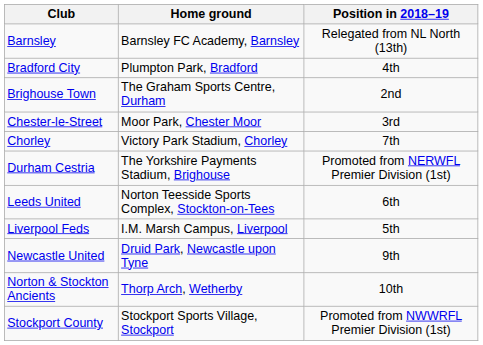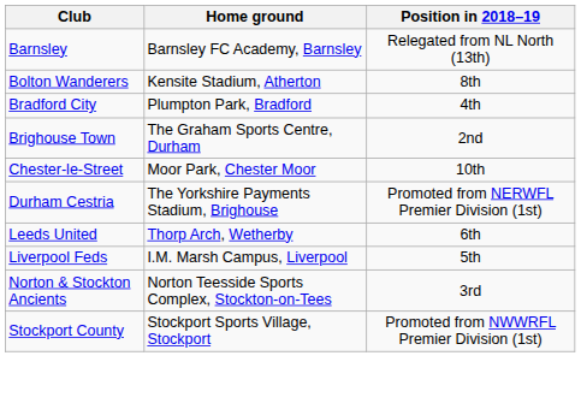 <table class="wikitable" style="text-align:center;">
 <tr>
 <th>Club</th>
 <th>Home ground</th>
 <th>Position in <a href='#'>2018–19</a></th>
 </tr>
 <tr>
 <td style="text-align:left;"><a href='#'>Barnsley</a></td>
 <td style="text-align:left;">Barnsley FC Academy, <a href='#'>Barnsley</a></td>
 <td>Relegated from NL North (13th)</td>
+</tr>
+<tr>
+<td style="text-align:left;"><a href='#'>Bolton Wanderers</a></td>
+<td style="text-align:left;">Kensite Stadium, <a href='#'>Atherton</a></td>
+<td>8th</td>
 </tr>
 <tr>
 <td style="text-align:left;"><a href='#'>Bradford City</a></td>
 <td style="text-align:left;">Plumpton Park, <a href='#'>Bradford</a></td>
 <td>4th</td>
 </tr>
 <tr>
 <td style="text-align:left;"><a href='#'>Brighouse Town</a></td>
 <td style="text-align:left;">The Graham Sports Centre, <a href='#'>Durham</a></td>
 <td>2nd</td>
 </tr>
 <tr>
 <td style="text-align:left;"><a href='#'>Chester-le-Street</a></td>
 <td style="text-align:left;">Moor Park, <a href='#'>Chester Moor</a></td>
-<td>3rd</td>
-</tr>
-<tr>
-<td style="text-align:left;"><a href='#'>Chorley</a></td>
-<td style="text-align:left;">Victory Park Stadium, <a href='#'>Chorley</a></td>
-<td>7th</td>
+<td>10th</td>
 </tr>
 <tr>
 <td style="text-align:left;"><a href='#'>Durham Cestria</a></td>
 <td style="text-align:left;">The Yorkshire Payments Stadium, <a href='#'>Brighouse</a></td>
 <td>Promoted from <a href='#'>NERWFL</a> Premier Division (1st)</td>
 </tr>
 <tr>
 <td style="text-align:left;"><a href='#'>Leeds United</a></td>
-<td style="text-align:left;">Norton Teesside Sports Complex, <a href='#'>Stockton-on-Tees</a></td>
+<td style="text-align:left;"><a href='#'>Thorp Arch</a>, <a href='#'>Wetherby</a></td>
 <td>6th</td>
 </tr>
 <tr>
 <td style="text-align:left;"><a href='#'>Liverpool Feds</a></td>
 <td style="text-align:left;">I.M. Marsh Campus, <a href='#'>Liverpool</a></td>
 <td>5th</td>
 </tr>
 <tr>
-<td style="text-align:left;"><a href='#'>Newcastle United</a></td>
-<td style="text-align:left;"><a href='#'>Druid Park</a>, <a href='#'>Newcastle upon Tyne</a></td>
-<td>9th</td>
-</tr>
-<tr>
 <td style="text-align:left;"><a href='#'>Norton & Stockton Ancients</a></td>
-<td style="text-align:left;"><a href='#'>Thorp Arch</a>, <a href='#'>Wetherby</a></td>
-<td>10th</td>
+<td style="text-align:left;">Norton Teesside Sports Complex, <a href='#'>Stockton-on-Tees</a></td>
+<td>3rd</td>
 </tr>
 <tr>
 <td style="text-align:left;"><a href='#'>Stockport County</a></td>
 <td style="text-align:left;">Stockport Sports Village, <a href='#'>Stockport</a></td>
 <td>Promoted from <a href='#'>NWWRFL</a> Premier Division (1st)</td>
 </tr>
 </table>
